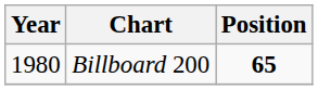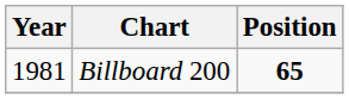 <table class="wikitable">
 <tr>
 <th>Year</th>
 <th>Chart</th>
 <th>Position</th>
 </tr>
 <tr>
-<td>1980</td>
+<td>1981</td>
 <td><em>Billboard</em> 200</td>
 <td align="center"><strong>65</strong></td>
 </tr>
 <tr>
 </tr>
 </table>
